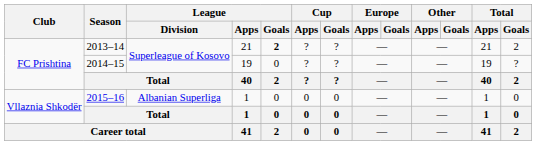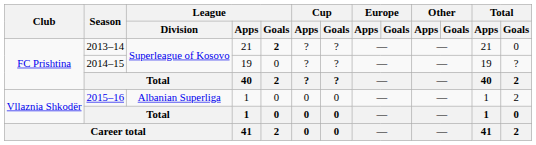 <table class="wikitable" style="text-align: center;">
 <tr>
 <th rowspan="2">Club</th>
 <th rowspan="2">Season</th>
 <th colspan="3">League</th>
 <th colspan="2">Cup</th>
 <th colspan="2">Europe</th>
 <th colspan="2">Other</th>
 <th colspan="2">Total</th>
 </tr>
 <tr>
 <th>Division</th>
 <th>Apps</th>
 <th>Goals</th>
 <th>Apps</th>
 <th>Goals</th>
 <th>Apps</th>
 <th>Goals</th>
 <th>Apps</th>
 <th>Goals</th>
 <th>Apps</th>
 <th>Goals</th>
 </tr>
 <tr>
 <td rowspan="3" valign="center"><a href='#'>FC Prishtina</a></td>
 <td>2013–14</td>
 <td rowspan="2" valign="center"><a href='#'>Superleague of Kosovo</a></td>
 <td>21</td>
 <td><strong>2</strong></td>
 <td>?</td>
 <td>?</td>
 <td colspan="2">—</td>
 <td colspan="2">—</td>
 <td>21</td>
-<td>2</td>
+<td>0</td>
 </tr>
 <tr>
 <td>2014–15</td>
 <td>19</td>
 <td>0</td>
 <td>?</td>
 <td>?</td>
 <td colspan="2">—</td>
 <td colspan="2">—</td>
 <td>19</td>
 <td>?</td>
 </tr>
 <tr>
 <th colspan="2">Total</th>
 <th>40</th>
 <th>2</th>
 <th>?</th>
 <th>?</th>
 <th colspan="2">—</th>
 <th colspan="2">—</th>
 <th>40</th>
 <th>2</th>
 </tr>
 <tr>
 <td rowspan="2" valign="center"><a href='#'>Vllaznia Shkodër</a></td>
 <td><a href='#'>2015–16</a></td>
 <td rowspan="1" valign="center"><a href='#'>Albanian Superliga</a></td>
 <td>1</td>
 <td>0</td>
 <td>0</td>
 <td>0</td>
 <td colspan="2">—</td>
 <td colspan="2">—</td>
 <td>1</td>
-<td>0</td>
+<td>2</td>
 </tr>
 <tr>
 <th colspan="2">Total</th>
 <th>1</th>
 <th>0</th>
 <th>0</th>
 <th>0</th>
 <th colspan="2">—</th>
 <th colspan="2">—</th>
 <th>1</th>
 <th>0</th>
 </tr>
 <tr>
 <th colspan="3">Career total</th>
 <th>41</th>
 <th>2</th>
 <th>0</th>
 <th>0</th>
 <th colspan="2">—</th>
 <th colspan="2">—</th>
 <th>41</th>
 <th>2</th>
 </tr>
 </table>
